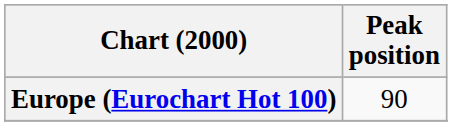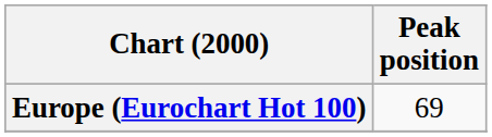 <table class="wikitable sortable plainrowheaders" style="text-align:center">
 <tr>
 <th scope="col">Chart (2000)</th>
 <th scope="col">Peak<br>position</th>
 </tr>
 <tr>
 <th scope="row">Europe (<a href='#'>Eurochart Hot 100</a>)</th>
-<td>90</td>
+<td>69</td>
 </tr>
 <tr>
 </tr>
 <tr>
 </tr>
 <tr>
 </tr>
 </table>
